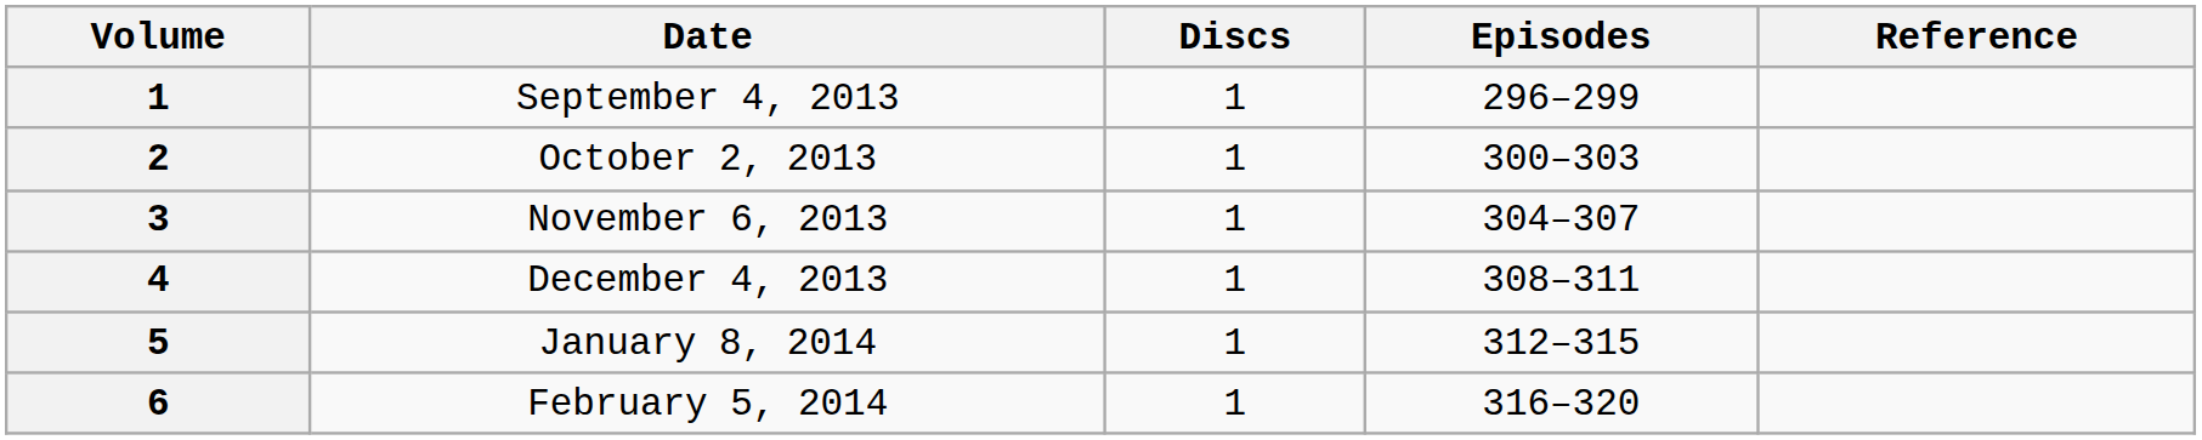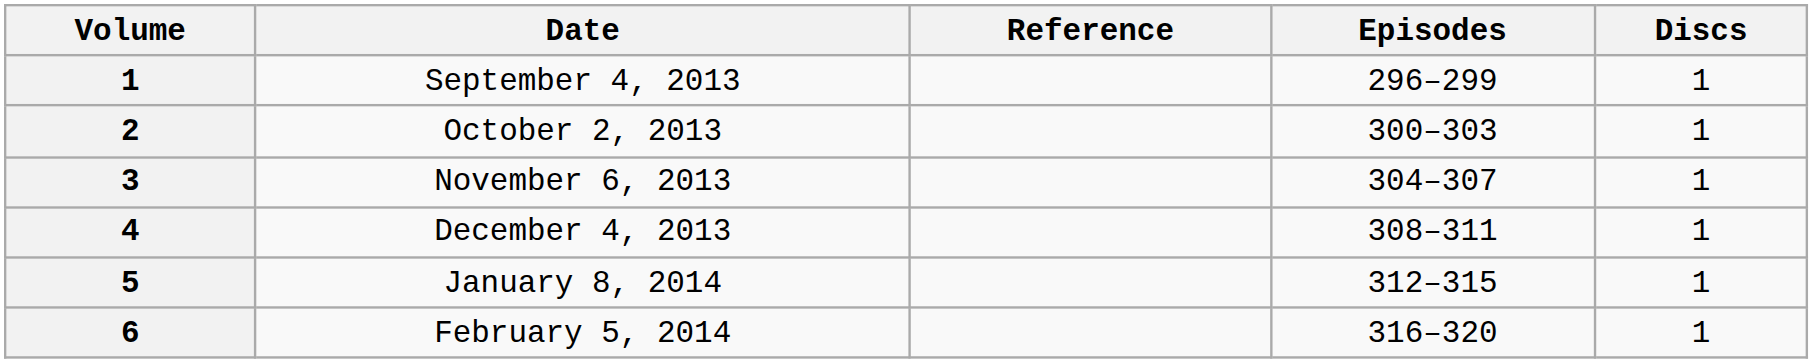 <table class="wikitable" style="text-align: center; width: 60%;">
 <tr>
 <th scope="col" 175px;>Volume</th>
 <th scope="col" 125px;>Date</th>
+<th scope="col">Reference</th>
+<th scope="col">Episodes</th>
 <th scope="col">Discs</th>
-<th scope="col">Episodes</th>
-<th scope="col">Reference</th>
 </tr>
 <tr>
 <th scope="row">1</th>
 <td>September 4, 2013</td>
+<td></td>
+<td>296–299</td>
 <td>1</td>
-<td>296–299</td>
-<td></td>
 </tr>
 <tr>
 <th scope="row">2</th>
 <td>October 2, 2013</td>
+<td></td>
+<td>300–303</td>
 <td>1</td>
-<td>300–303</td>
-<td></td>
 </tr>
 <tr>
 <th scope="row">3</th>
 <td>November 6, 2013</td>
+<td></td>
+<td>304–307</td>
 <td>1</td>
-<td>304–307</td>
-<td></td>
 </tr>
 <tr>
 <th scope="row">4</th>
 <td>December 4, 2013</td>
+<td></td>
+<td>308–311</td>
 <td>1</td>
-<td>308–311</td>
-<td></td>
 </tr>
 <tr>
 <th scope="row">5</th>
 <td>January 8, 2014</td>
+<td></td>
+<td>312–315</td>
 <td>1</td>
-<td>312–315</td>
-<td></td>
 </tr>
 <tr>
 <th scope="row">6</th>
 <td>February 5, 2014</td>
+<td></td>
+<td>316–320</td>
 <td>1</td>
-<td>316–320</td>
-<td></td>
 </tr>
 </table>
